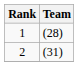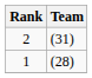 <table class="wikitable" style="text-align:center;">
 <tr>
 <th width=40>Rank</th>
 <th>Team</th>
 </tr>
 <tr>
+<td>2</td>
+<td style="text-align:left;"> (31)</td>
+</tr>
+<tr>
 <td>1</td>
 <td style="text-align:left;"> (28)</td>
 </tr>
 <tr>
-<td>2</td>
-<td style="text-align:left;"> (31)</td>
-</tr>
-<tr>
 </tr>
 </table>
